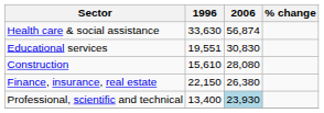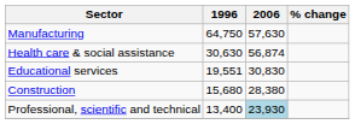 <table class="wikitable">
 <tr>
 <th>Sector</th>
 <th>1996</th>
 <th>2006</th>
 <th>% change</th>
 </tr>
 <tr>
+<td><a href='#'>Manufacturing</a></td>
+<td>64,750</td>
+<td>57,630</td>
+<td></td>
+</tr>
+<tr>
 <td><a href='#'>Health care</a> & social assistance</td>
-<td>33,630</td>
+<td>30,630</td>
 <td>56,874</td>
 <td></td>
 </tr>
 <tr>
 <td><a href='#'>Educational</a> services</td>
 <td>19,551</td>
 <td>30,830</td>
 <td></td>
 </tr>
 <tr>
 <td><a href='#'>Construction</a></td>
-<td>15,610</td>
-<td>28,080</td>
-<td></td>
-</tr>
-<tr>
-<td><a href='#'>Finance</a>, <a href='#'>insurance</a>, <a href='#'>real estate</a></td>
-<td>22,150</td>
-<td>26,380</td>
+<td>15,680</td>
+<td>28,380</td>
 <td></td>
 </tr>
 <tr>
 <td>Professional, <a href='#'>scientific</a> and technical</td>
 <td>13,400</td>
 <td style="background: lightblue;">23,930</td>
 <td></td>
 </tr>
 <tr>
 </tr>
 </table>
